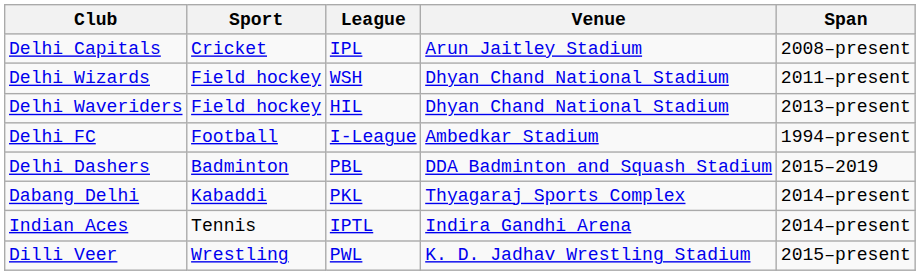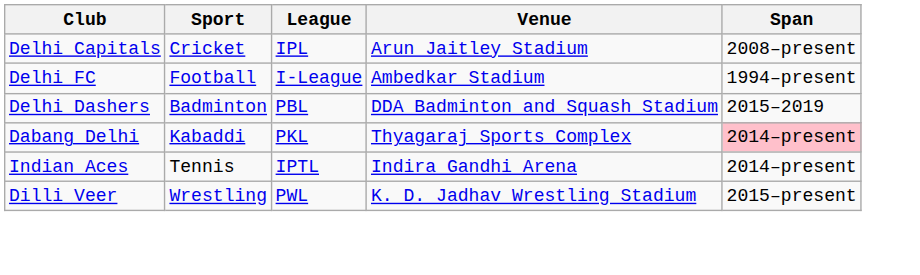 <table class="wikitable">
 <tr>
 <th>Club</th>
 <th>Sport</th>
 <th>League</th>
 <th>Venue</th>
 <th>Span</th>
 </tr>
 <tr>
 <td><a href='#'>Delhi Capitals</a></td>
 <td><a href='#'>Cricket</a></td>
 <td><a href='#'>IPL</a></td>
 <td><a href='#'>Arun Jaitley Stadium</a></td>
 <td>2008–present</td>
-</tr>
-<tr>
-<td><a href='#'>Delhi Wizards</a></td>
-<td><a href='#'>Field hockey</a></td>
-<td><a href='#'>WSH</a></td>
-<td><a href='#'>Dhyan Chand National Stadium</a></td>
-<td>2011–present</td>
-</tr>
-<tr>
-<td><a href='#'>Delhi Waveriders</a></td>
-<td><a href='#'>Field hockey</a></td>
-<td><a href='#'>HIL</a></td>
-<td><a href='#'>Dhyan Chand National Stadium</a></td>
-<td>2013–present</td>
 </tr>
 <tr>
 <td><a href='#'>Delhi FC</a></td>
 <td><a href='#'>Football</a></td>
 <td><a href='#'>I-League</a></td>
 <td><a href='#'>Ambedkar Stadium</a></td>
 <td>1994–present</td>
 </tr>
 <tr>
 <td><a href='#'>Delhi Dashers</a></td>
 <td><a href='#'>Badminton</a></td>
 <td><a href='#'>PBL</a></td>
 <td><a href='#'>DDA Badminton and Squash Stadium</a></td>
 <td>2015–2019</td>
 </tr>
 <tr>
 <td><a href='#'>Dabang Delhi</a></td>
 <td><a href='#'>Kabaddi</a></td>
 <td><a href='#'>PKL</a></td>
 <td><a href='#'>Thyagaraj Sports Complex</a></td>
-<td>2014–present</td>
+<td style="background: pink;">2014–present</td>
 </tr>
 <tr>
 <td><a href='#'>Indian Aces</a></td>
 <td>Tennis</td>
 <td><a href='#'>IPTL</a></td>
 <td><a href='#'>Indira Gandhi Arena</a></td>
 <td>2014–present</td>
 </tr>
 <tr>
 <td><a href='#'>Dilli Veer</a></td>
 <td><a href='#'>Wrestling</a></td>
 <td><a href='#'>PWL</a></td>
 <td><a href='#'>K. D. Jadhav Wrestling Stadium</a></td>
 <td>2015–present</td>
 </tr>
 </table>
